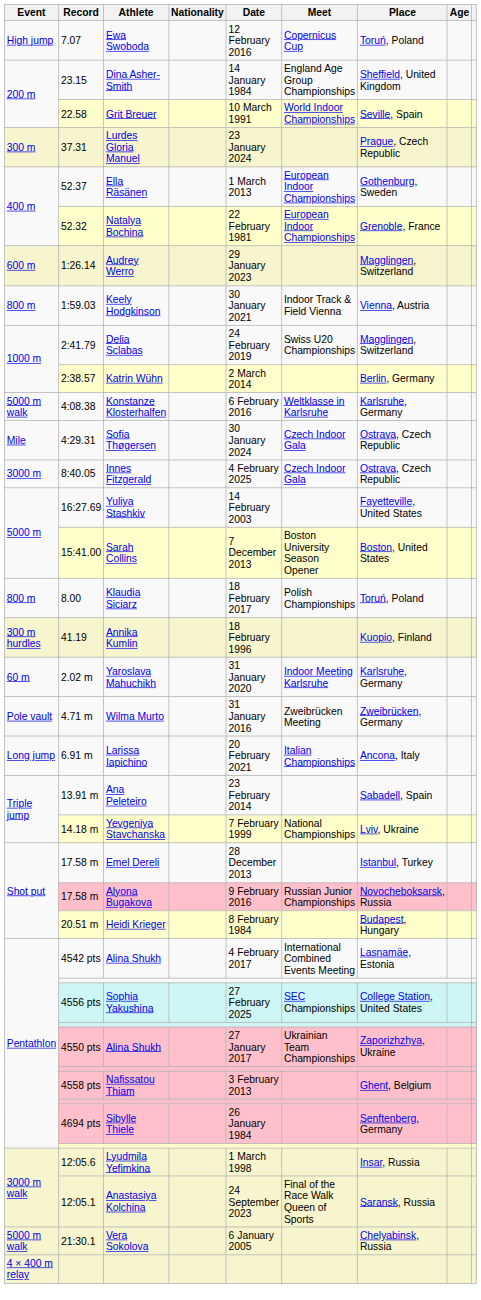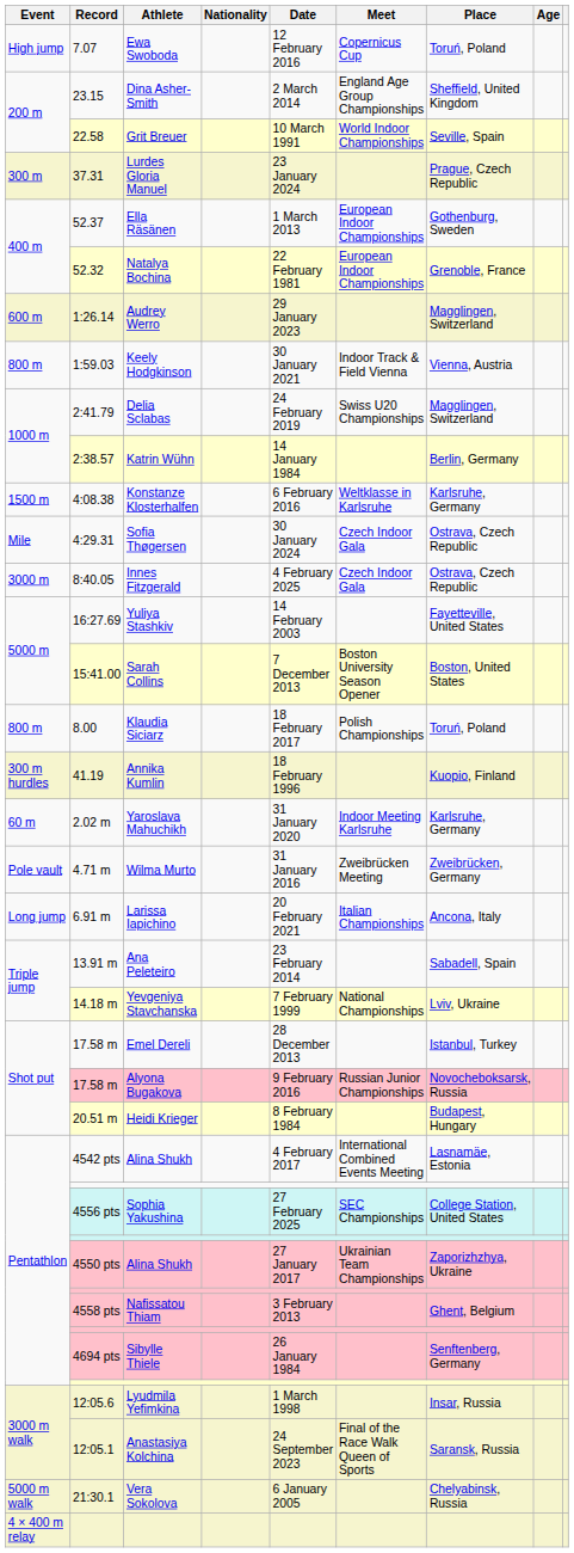 <table class=wikitable style="width: 95%; font-size: 95%;">
 <tr>
 <th>Event</th>
 <th>Record</th>
 <th>Athlete</th>
 <th>Nationality</th>
 <th>Date</th>
 <th>Meet</th>
 <th>Place</th>
 <th>Age</th>
 <th></th>
 </tr>
 <tr>
 <td><a href='#'>High jump</a></td>
 <td>7.07</td>
 <td><a href='#'>Ewa Swoboda</a></td>
 <td></td>
 <td>12 February 2016</td>
 <td><a href='#'>Copernicus Cup</a></td>
 <td><a href='#'>Toruń</a>, Poland</td>
 <td></td>
 <td></td>
 </tr>
 <tr>
 <td rowspan=2><a href='#'>200 m</a></td>
 <td>23.15</td>
 <td><a href='#'>Dina Asher-Smith</a></td>
 <td></td>
-<td>14 January 1984</td>
+<td>2 March 2014</td>
 <td>England Age Group Championships</td>
 <td><a href='#'>Sheffield</a>, United Kingdom</td>
 <td></td>
 <td></td>
 </tr>
 <tr style="background:#FFFFCC;">
 <td>22.58</td>
 <td><a href='#'>Grit Breuer</a></td>
 <td></td>
 <td>10 March 1991</td>
 <td><a href='#'>World Indoor Championships</a></td>
 <td><a href='#'>Seville</a>, Spain</td>
 <td></td>
 <td></td>
 </tr>
 <tr style="background:#f6F5CE;">
 <td><a href='#'>300 m</a></td>
 <td>37.31</td>
 <td><a href='#'>Lurdes Gloria Manuel</a></td>
 <td></td>
 <td>23 January 2024</td>
 <td></td>
 <td><a href='#'>Prague</a>, Czech Republic</td>
 <td></td>
 <td></td>
 </tr>
 <tr>
 <td rowspan=2><a href='#'>400 m</a></td>
 <td>52.37</td>
 <td><a href='#'>Ella Räsänen</a></td>
 <td></td>
 <td>1 March 2013</td>
 <td><a href='#'>European Indoor Championships</a></td>
 <td><a href='#'>Gothenburg</a>, Sweden</td>
 <td></td>
 <td></td>
 </tr>
 <tr style="background:#FFFFCC;">
 <td>52.32</td>
 <td><a href='#'>Natalya Bochina</a></td>
 <td></td>
 <td>22 February 1981</td>
 <td><a href='#'>European Indoor Championships</a></td>
 <td><a href='#'>Grenoble</a>, France</td>
 <td></td>
 <td></td>
 </tr>
 <tr style="background:#f6F5CE;">
 <td><a href='#'>600 m</a></td>
 <td>1:26.14</td>
 <td><a href='#'>Audrey Werro</a></td>
 <td></td>
 <td>29 January 2023</td>
 <td></td>
 <td><a href='#'>Magglingen</a>, Switzerland</td>
 <td></td>
 <td></td>
 </tr>
 <tr>
 <td><a href='#'>800 m</a></td>
 <td>1:59.03</td>
 <td><a href='#'>Keely Hodgkinson</a></td>
 <td></td>
 <td>30 January 2021</td>
 <td>Indoor Track & Field Vienna</td>
 <td><a href='#'>Vienna</a>, Austria</td>
 <td></td>
 <td></td>
 </tr>
 <tr>
 <td rowspan=2><a href='#'>1000 m</a></td>
 <td>2:41.79</td>
 <td><a href='#'>Delia Sclabas</a></td>
 <td></td>
 <td>24 February 2019</td>
 <td>Swiss U20 Championships</td>
 <td><a href='#'>Magglingen</a>, Switzerland</td>
 <td></td>
 <td></td>
 </tr>
 <tr style="background:#FFFFCC;">
 <td>2:38.57 </td>
 <td><a href='#'>Katrin Wühn</a></td>
 <td></td>
-<td>2 March 2014</td>
+<td>14 January 1984</td>
 <td></td>
 <td><a href='#'>Berlin</a>, Germany</td>
 <td></td>
 <td></td>
 </tr>
 <tr>
-<td><a href='#'>5000 m walk</a></td>
+<td><a href='#'>1500 m</a></td>
 <td>4:08.38</td>
 <td><a href='#'>Konstanze Klosterhalfen</a></td>
 <td></td>
 <td>6 February 2016</td>
 <td><a href='#'>Weltklasse in Karlsruhe</a></td>
 <td><a href='#'>Karlsruhe</a>, Germany</td>
 <td></td>
 <td></td>
 </tr>
 <tr>
 <td><a href='#'>Mile</a></td>
 <td>4:29.31</td>
 <td><a href='#'>Sofia Thøgersen</a></td>
 <td></td>
 <td>30 January 2024</td>
 <td><a href='#'>Czech Indoor Gala</a></td>
 <td><a href='#'>Ostrava</a>, Czech Republic</td>
 <td></td>
 <td></td>
 </tr>
 <tr>
 <td><a href='#'>3000 m</a></td>
 <td>8:40.05</td>
 <td><a href='#'>Innes Fitzgerald</a></td>
 <td></td>
 <td>4 February 2025</td>
 <td><a href='#'>Czech Indoor Gala</a></td>
 <td><a href='#'>Ostrava</a>, Czech Republic</td>
 <td></td>
 <td></td>
 </tr>
 <tr>
 <td rowspan=2><a href='#'>5000 m</a></td>
 <td>16:27.69</td>
 <td><a href='#'>Yuliya Stashkiv</a></td>
 <td></td>
 <td>14 February 2003</td>
 <td></td>
 <td><a href='#'>Fayetteville</a>, United States</td>
 <td></td>
 <td></td>
 </tr>
 <tr style="background:#FFFFCC;">
 <td>15:41.00</td>
 <td><a href='#'>Sarah Collins</a></td>
 <td></td>
 <td>7 December 2013</td>
 <td>Boston University Season Opener</td>
 <td><a href='#'>Boston</a>, United States</td>
 <td></td>
 <td></td>
 </tr>
 <tr>
 <td><a href='#'>800 m</a></td>
 <td>8.00</td>
 <td><a href='#'>Klaudia Siciarz</a></td>
 <td></td>
 <td>18 February 2017</td>
 <td>Polish Championships</td>
 <td><a href='#'>Toruń</a>, Poland</td>
 <td></td>
 <td></td>
 </tr>
 <tr style="background:#f6F5CE;">
 <td><a href='#'>300 m hurdles</a></td>
 <td>41.19 </td>
 <td><a href='#'>Annika Kumlin</a></td>
 <td></td>
 <td>18 February 1996</td>
 <td></td>
 <td><a href='#'>Kuopio</a>, Finland</td>
 <td></td>
 <td></td>
 </tr>
 <tr>
 <td><a href='#'>60 m</a></td>
 <td>2.02 m</td>
 <td><a href='#'>Yaroslava Mahuchikh</a></td>
 <td></td>
 <td>31 January 2020</td>
 <td><a href='#'>Indoor Meeting Karlsruhe</a></td>
 <td><a href='#'>Karlsruhe</a>, Germany</td>
 <td></td>
 <td></td>
 </tr>
 <tr>
 <td><a href='#'>Pole vault</a></td>
 <td>4.71 m</td>
 <td><a href='#'>Wilma Murto</a></td>
 <td></td>
 <td>31 January 2016</td>
 <td>Zweibrücken Meeting</td>
 <td><a href='#'>Zweibrücken</a>, Germany</td>
 <td></td>
 <td></td>
 </tr>
 <tr>
 <td><a href='#'>Long jump</a></td>
 <td>6.91 m</td>
 <td><a href='#'>Larissa Iapichino</a></td>
 <td></td>
 <td>20 February 2021</td>
 <td><a href='#'>Italian Championships</a></td>
 <td><a href='#'>Ancona</a>, Italy</td>
 <td></td>
 <td></td>
 </tr>
 <tr>
 <td rowspan=2><a href='#'>Triple jump</a></td>
 <td>13.91 m</td>
 <td><a href='#'>Ana Peleteiro</a></td>
 <td></td>
 <td>23 February 2014</td>
 <td></td>
 <td><a href='#'>Sabadell</a>, Spain</td>
 <td></td>
 <td></td>
 </tr>
 <tr style="background:#FFFFCC;">
 <td>14.18 m</td>
 <td><a href='#'>Yevgeniya Stavchanska</a></td>
 <td></td>
 <td>7 February 1999</td>
 <td>National Championships</td>
 <td><a href='#'>Lviv</a>, Ukraine</td>
 <td></td>
 <td></td>
 </tr>
 <tr>
 <td rowspan=3><a href='#'>Shot put</a></td>
 <td>17.58 m</td>
 <td><a href='#'>Emel Dereli</a></td>
 <td></td>
 <td>28 December 2013</td>
 <td></td>
 <td><a href='#'>Istanbul</a>, Turkey</td>
 <td></td>
 <td></td>
 </tr>
 <tr style="background:pink">
 <td>17.58 m </td>
 <td><a href='#'>Alyona Bugakova</a></td>
 <td></td>
 <td>9 February 2016</td>
 <td>Russian Junior Championships</td>
 <td><a href='#'>Novocheboksarsk</a>, Russia</td>
 <td></td>
 <td></td>
 </tr>
 <tr style="background:#FFFFCC;">
 <td>20.51 m</td>
 <td><a href='#'>Heidi Krieger</a></td>
 <td></td>
 <td>8 February 1984</td>
 <td></td>
 <td><a href='#'>Budapest</a>, Hungary</td>
 <td></td>
 <td></td>
 </tr>
 <tr>
 <td rowspan=10><a href='#'>Pentathlon</a></td>
 <td>4542 pts</td>
 <td><a href='#'>Alina Shukh</a></td>
 <td></td>
 <td>4 February 2017</td>
 <td>International Combined Events Meeting</td>
 <td><a href='#'>Lasnamäe</a>, Estonia</td>
 <td></td>
 <td></td>
 </tr>
 <tr>
 <td colspan=7></td>
 <td></td>
 </tr>
 <tr bgcolor=#CEF6F5>
 <td>4556 pts</td>
 <td><a href='#'>Sophia Yakushina</a></td>
 <td></td>
 <td>27 February 2025</td>
 <td><a href='#'>SEC</a> Championships</td>
 <td><a href='#'>College Station</a>, United States</td>
 <td></td>
 <td></td>
 </tr>
 <tr bgcolor=#CEF6F5>
 <td colspan=7></td>
 <td></td>
 </tr>
 <tr style="background:pink">
 <td>4550 pts </td>
 <td><a href='#'>Alina Shukh</a></td>
 <td></td>
 <td>27 January 2017</td>
 <td>Ukrainian Team Championships</td>
 <td><a href='#'>Zaporizhzhya</a>, Ukraine</td>
 <td></td>
 <td></td>
 </tr>
 <tr style="background:pink">
 <td colspan=7></td>
 <td></td>
 </tr>
 <tr style="background:pink">
 <td>4558 pts </td>
 <td><a href='#'>Nafissatou Thiam</a></td>
 <td></td>
 <td>3 February 2013</td>
 <td></td>
 <td><a href='#'>Ghent</a>, Belgium</td>
 <td></td>
 <td></td>
 </tr>
 <tr style="background:pink">
 <td colspan=7></td>
 <td></td>
 </tr>
 <tr style="background:pink">
 <td>4694 pts </td>
 <td><a href='#'>Sibylle Thiele</a></td>
 <td></td>
 <td>26 January 1984</td>
 <td></td>
 <td><a href='#'>Senftenberg</a>, Germany</td>
 <td></td>
 <td></td>
 </tr>
 <tr style="background:#FFFFCC;">
 <td colspan=7></td>
 <td></td>
 </tr>
 <tr style="background:#f6F5CE;">
 <td rowspan=2><a href='#'>3000 m walk</a></td>
 <td>12:05.6 </td>
 <td><a href='#'>Lyudmila Yefimkina</a></td>
 <td></td>
 <td>1 March 1998</td>
 <td></td>
 <td><a href='#'>Insar</a>, Russia</td>
 <td></td>
 <td></td>
 </tr>
 <tr style="background:#f6f5ce;">
 <td>12:05.1  </td>
 <td><a href='#'>Anastasiya Kolchina</a></td>
 <td></td>
 <td>24 September 2023</td>
 <td>Final of the Race Walk Queen of Sports</td>
 <td><a href='#'>Saransk</a>, Russia</td>
 <td></td>
 <td></td>
 </tr>
 <tr style="background:#f6F5CE;">
 <td><a href='#'>5000 m walk</a></td>
 <td>21:30.1</td>
 <td><a href='#'>Vera Sokolova</a></td>
 <td></td>
 <td>6 January 2005</td>
 <td></td>
 <td><a href='#'>Chelyabinsk</a>, Russia</td>
 <td></td>
 <td></td>
 </tr>
 <tr style="background:#f6F5CE;">
 <td><a href='#'>4 × 400 m relay</a></td>
 <td></td>
 <td></td>
 <td></td>
 <td></td>
 <td></td>
 <td></td>
 <td></td>
 <td></td>
 </tr>
 </table>
